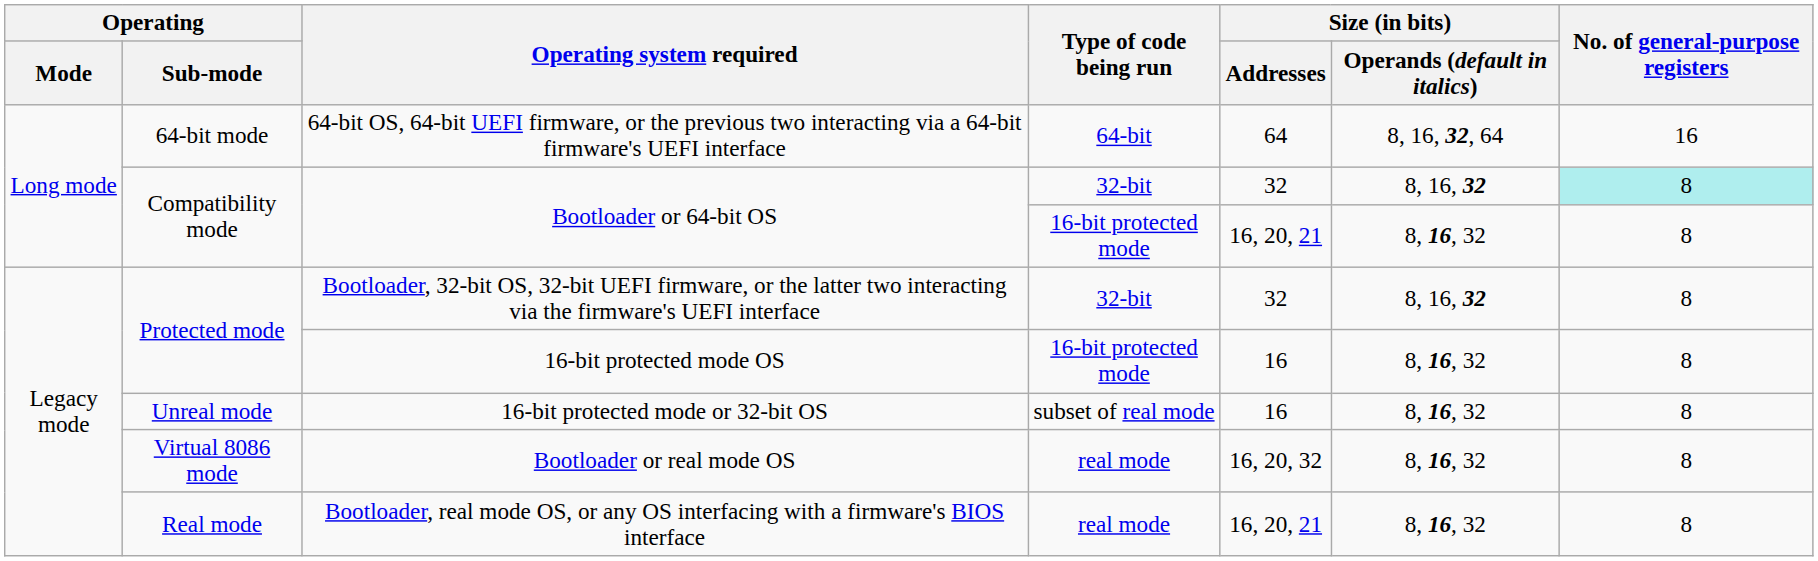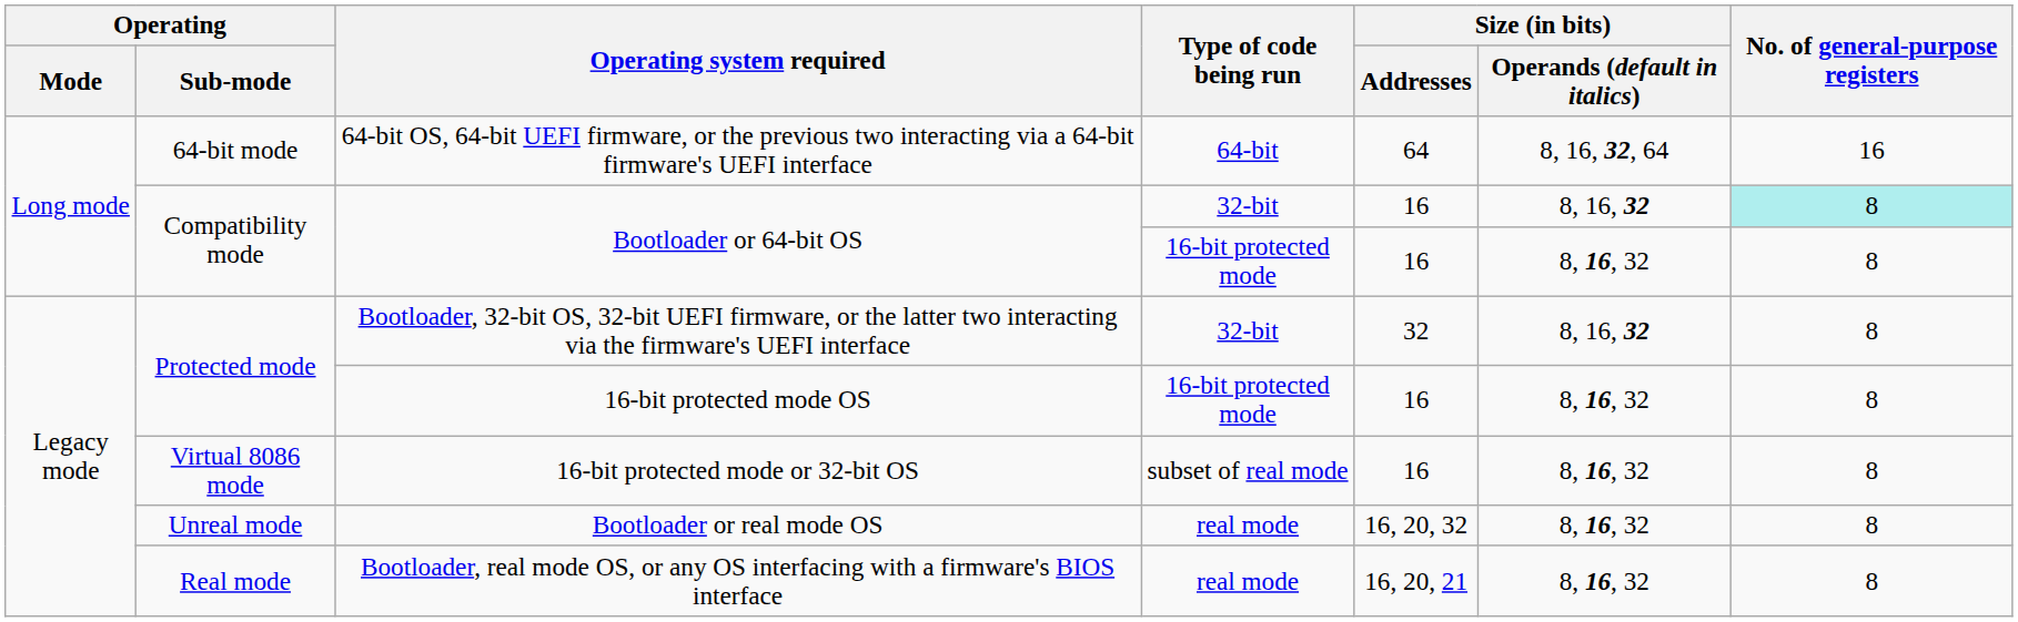 <table class="wikitable" style="text-align: center;">
 <tr>
 <th colspan="2">Operating</th>
 <th rowspan="2"><a href='#'>Operating system</a> required</th>
 <th rowspan="2">Type of code being run</th>
 <th colspan="2">Size (in bits)</th>
 <th rowspan="2">No. of <a href='#'>general-purpose registers</a></th>
 </tr>
 <tr>
 <th>Mode</th>
 <th>Sub-mode</th>
 <th>Addresses</th>
 <th>Operands (<strong><em>default in italics</em></strong>)</th>
 </tr>
 <tr>
 <td rowspan="3"><a href='#'>Long mode</a></td>
 <td>64-bit mode</td>
 <td>64-bit OS, 64-bit <a href='#'>UEFI</a> firmware, or the previous two interacting via a 64-bit firmware's UEFI interface</td>
 <td><a href='#'>64-bit</a></td>
 <td>64</td>
 <td>8, 16, <strong><em>32</em></strong>, 64</td>
 <td>16</td>
 </tr>
 <tr>
 <td rowspan="2">Compatibility mode</td>
 <td rowspan="2"><a href='#'>Bootloader</a> or 64-bit OS</td>
 <td><a href='#'>32-bit</a></td>
-<td>32</td>
+<td>16</td>
 <td>8, 16, <strong><em>32</em></strong></td>
 <td style="background: paleturquoise;">8</td>
 </tr>
 <tr>
 <td><a href='#'>16-bit protected mode</a></td>
-<td>16, 20, <a href='#'>21</a></td>
+<td>16</td>
 <td>8, <strong><em>16</em></strong>, 32</td>
 <td>8</td>
 </tr>
 <tr>
 <td rowspan="5">Legacy mode</td>
 <td rowspan="2"><a href='#'>Protected mode</a></td>
 <td><a href='#'>Bootloader</a>, 32-bit OS, 32-bit UEFI firmware, or the latter two interacting via the firmware's UEFI interface</td>
 <td><a href='#'>32-bit</a></td>
 <td>32</td>
 <td>8, 16, <strong><em>32</em></strong></td>
 <td>8</td>
 </tr>
 <tr>
 <td>16-bit protected mode OS</td>
 <td><a href='#'>16-bit protected mode</a></td>
 <td>16</td>
 <td>8, <strong><em>16</em></strong>, 32</td>
 <td>8</td>
 </tr>
 <tr>
-<td><a href='#'>Unreal mode</a></td>
+<td><a href='#'>Virtual 8086 mode</a></td>
 <td>16-bit protected mode or 32-bit OS</td>
 <td>subset of <a href='#'>real mode</a></td>
 <td>16</td>
 <td>8, <strong><em>16</em></strong>, 32</td>
 <td>8</td>
 </tr>
 <tr>
-<td><a href='#'>Virtual 8086 mode</a></td>
+<td><a href='#'>Unreal mode</a></td>
 <td><a href='#'>Bootloader</a> or real mode OS</td>
 <td><a href='#'>real mode</a></td>
 <td>16, 20, 32</td>
 <td>8, <strong><em>16</em></strong>, 32</td>
 <td>8</td>
 </tr>
 <tr>
 <td><a href='#'>Real mode</a></td>
 <td><a href='#'>Bootloader</a>, real mode OS, or any OS interfacing with a firmware's <a href='#'>BIOS</a> interface</td>
 <td><a href='#'>real mode</a></td>
 <td>16, 20, <a href='#'>21</a></td>
 <td>8, <strong><em>16</em></strong>, 32</td>
 <td>8</td>
 </tr>
 </table>
